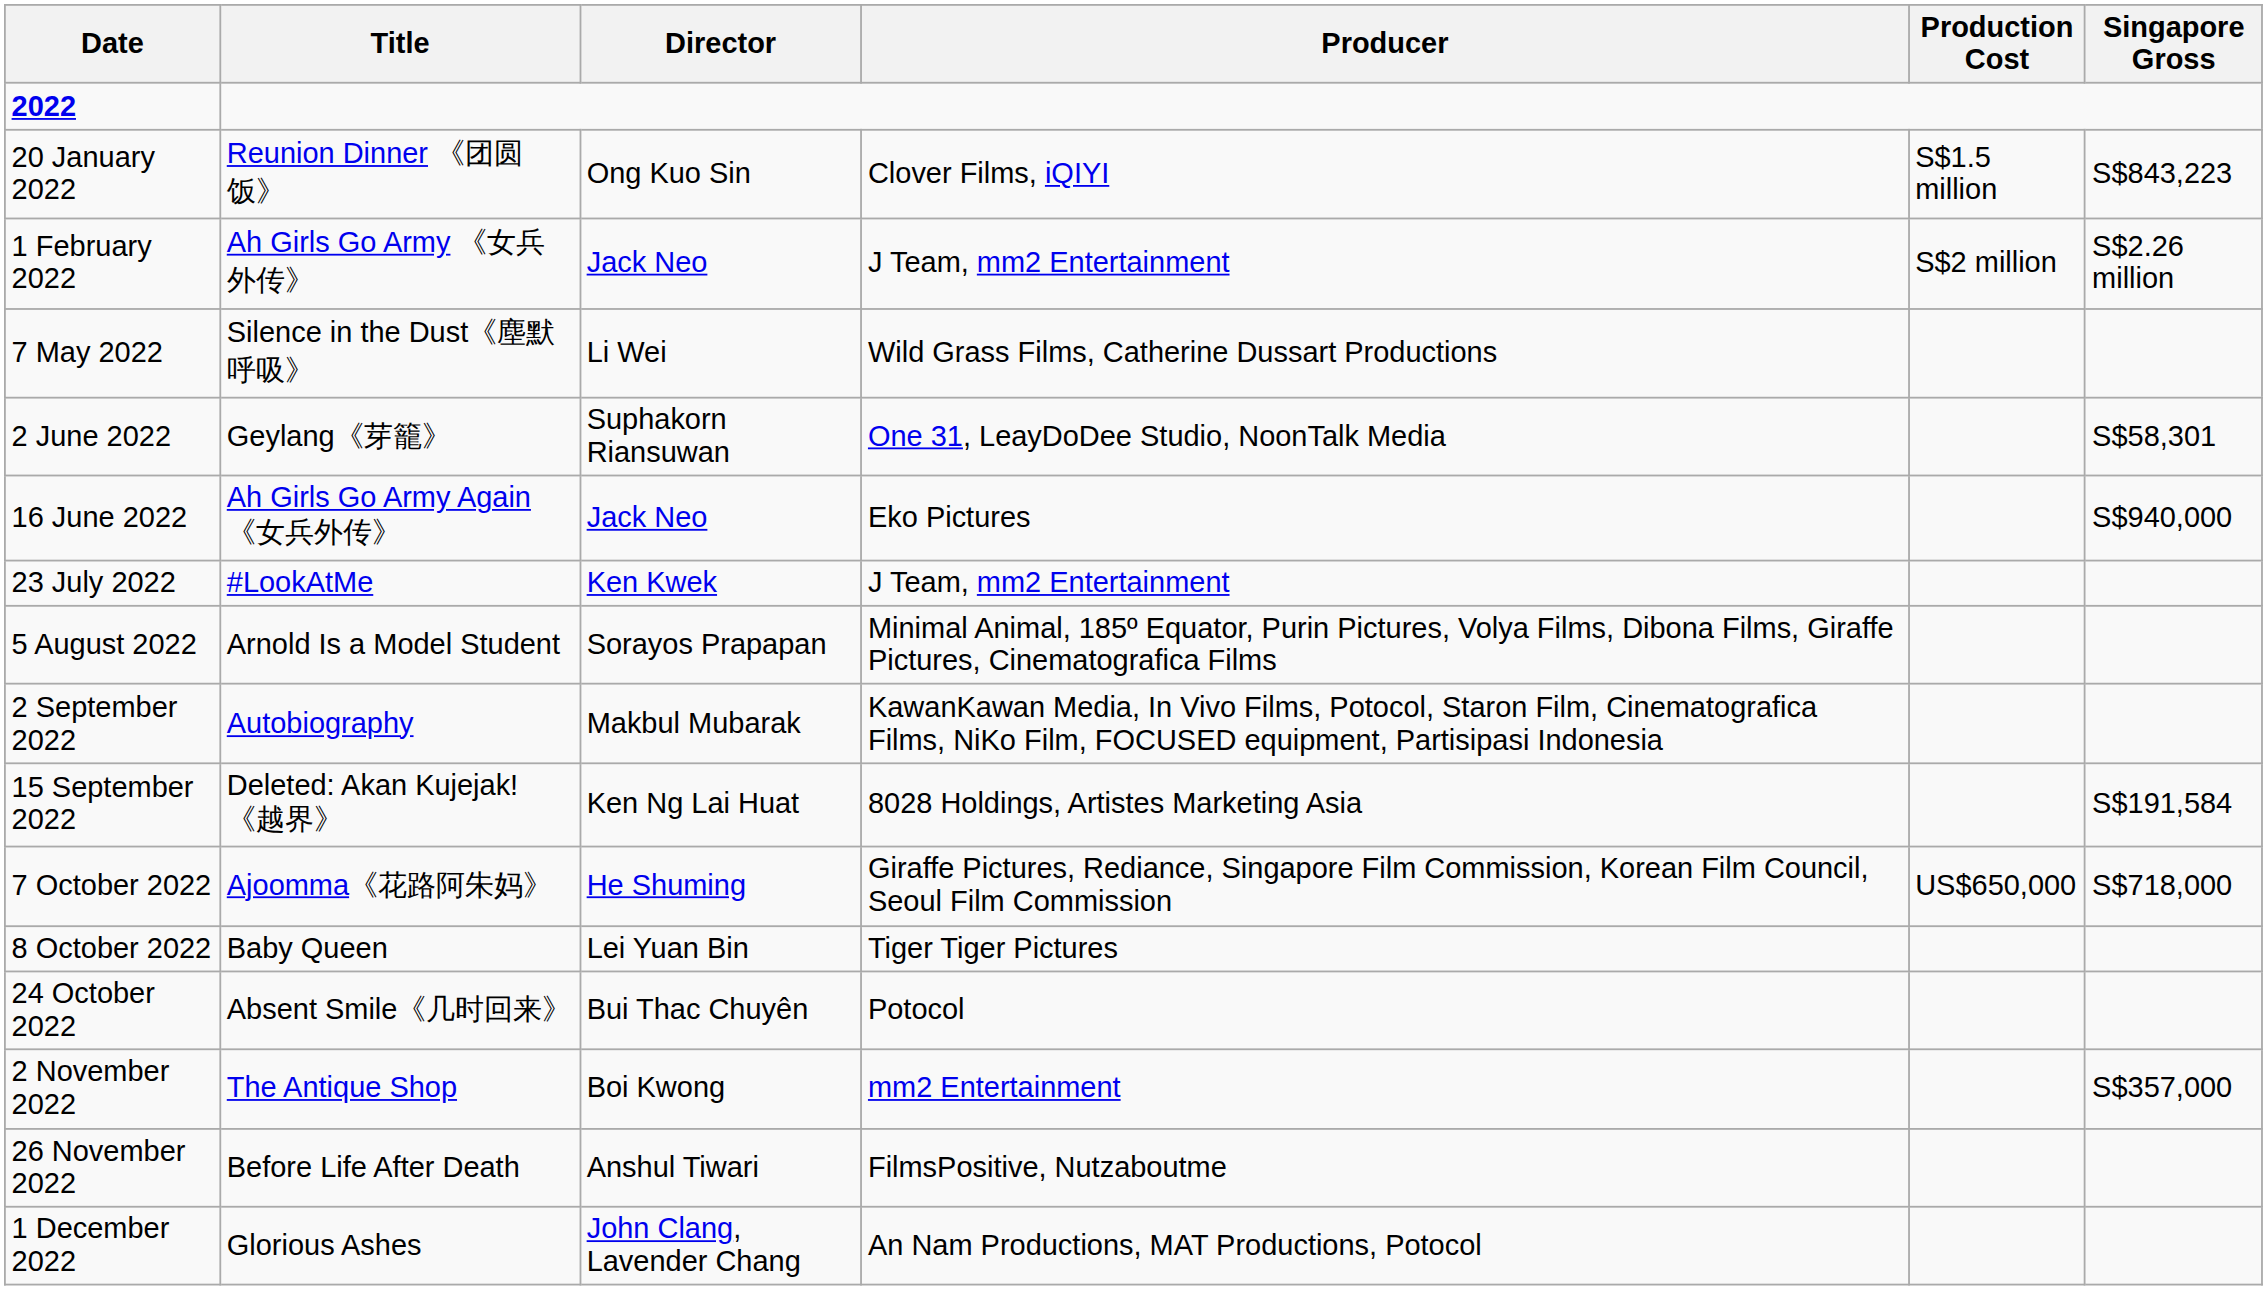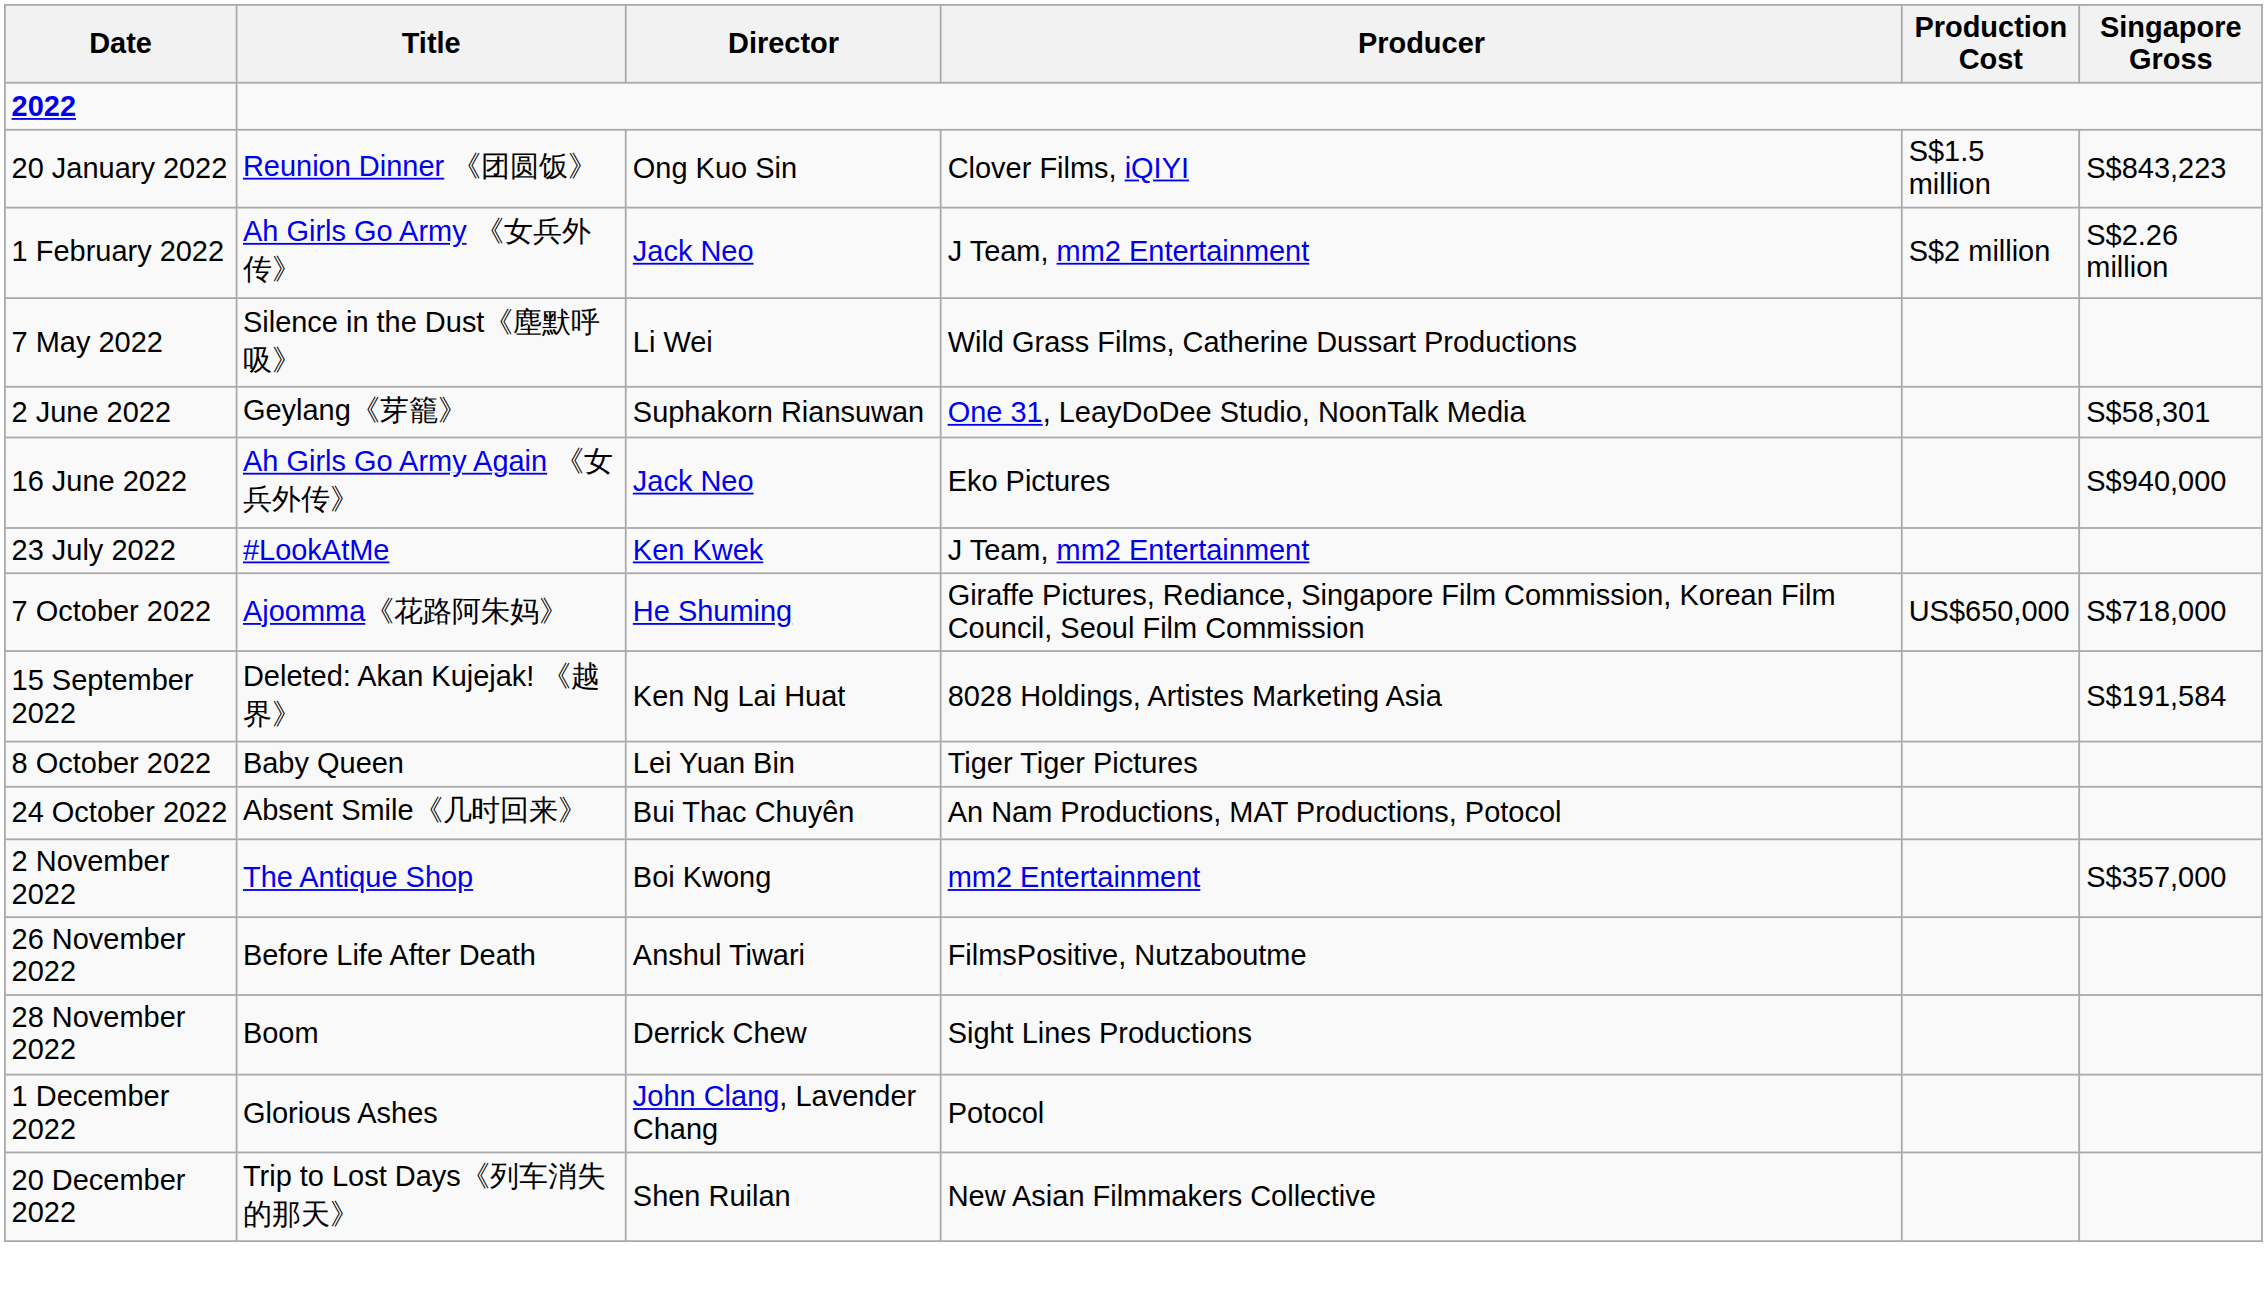 <table class="wikitable sortable">
 <tr>
 <th>Date</th>
 <th>Title</th>
 <th>Director</th>
 <th>Producer</th>
 <th>Production<br> Cost</th>
 <th>Singapore<br> Gross</th>
 </tr>
 <tr>
 <td><strong><a href='#'>2022</a></strong></td>
 </tr>
 <tr>
 <td>20 January 2022</td>
 <td><a href='#'>Reunion Dinner</a> 《团圆饭》</td>
 <td>Ong Kuo Sin</td>
 <td>Clover Films, <a href='#'>iQIYI</a></td>
 <td>S$1.5 million</td>
 <td>S$843,223</td>
 </tr>
 <tr>
 <td>1 February 2022</td>
 <td><a href='#'>Ah Girls Go Army</a> 《女兵外传》</td>
 <td><a href='#'>Jack Neo</a></td>
 <td>J Team, <a href='#'>mm2 Entertainment</a></td>
 <td>S$2 million</td>
 <td>S$2.26 million</td>
 </tr>
 <tr>
 <td>7 May 2022</td>
 <td>Silence in the Dust《塵默呼吸》</td>
 <td>Li Wei</td>
 <td>Wild Grass Films, Catherine Dussart Productions</td>
 <td></td>
 </tr>
 <tr>
 <td>2 June 2022</td>
 <td>Geylang《芽籠》</td>
 <td>Suphakorn Riansuwan</td>
 <td><a href='#'>One 31</a>, LeayDoDee Studio, NoonTalk Media</td>
 <td></td>
 <td>S$58,301</td>
 </tr>
 <tr>
 <td>16 June 2022</td>
 <td><a href='#'>Ah Girls Go Army Again</a> 《女兵外传》</td>
 <td><a href='#'>Jack Neo</a></td>
 <td>Eko Pictures</td>
 <td></td>
 <td>S$940,000</td>
 </tr>
 <tr>
 <td>23 July 2022</td>
 <td><a href='#'>#LookAtMe</a></td>
 <td><a href='#'>Ken Kwek</a></td>
 <td>J Team, <a href='#'>mm2 Entertainment</a></td>
 <td></td>
 <td></td>
 </tr>
 <tr>
-<td>5 August 2022</td>
-<td>Arnold Is a Model Student</td>
-<td>Sorayos Prapapan</td>
-<td>Minimal Animal, 185º Equator, Purin Pictures, Volya Films, Dibona Films, Giraffe Pictures, Cinematografica Films</td>
-<td></td>
-<td></td>
-</tr>
-<tr>
-<td>2 September 2022</td>
-<td><a href='#'>Autobiography</a></td>
-<td>Makbul Mubarak</td>
-<td>KawanKawan Media, In Vivo Films, Potocol, Staron Film, Cinematografica Films, NiKo Film, FOCUSED equipment, Partisipasi Indonesia</td>
-<td></td>
-<td></td>
+<td>7 October 2022</td>
+<td><a href='#'>Ajoomma</a>《花路阿朱妈》</td>
+<td><a href='#'>He Shuming</a></td>
+<td>Giraffe Pictures, Rediance, Singapore Film Commission, Korean Film Council, Seoul Film Commission</td>
+<td>US$650,000</td>
+<td>S$718,000</td>
 </tr>
 <tr>
 <td>15 September 2022</td>
 <td>Deleted: Akan Kujejak! 《越界》</td>
 <td>Ken Ng Lai Huat</td>
 <td>8028 Holdings, Artistes Marketing Asia</td>
 <td></td>
 <td>S$191,584</td>
-</tr>
-<tr>
-<td>7 October 2022</td>
-<td><a href='#'>Ajoomma</a>《花路阿朱妈》</td>
-<td><a href='#'>He Shuming</a></td>
-<td>Giraffe Pictures, Rediance, Singapore Film Commission, Korean Film Council, Seoul Film Commission</td>
-<td>US$650,000</td>
-<td>S$718,000</td>
 </tr>
 <tr>
 <td>8 October 2022</td>
 <td>Baby Queen</td>
 <td>Lei Yuan Bin</td>
 <td>Tiger Tiger Pictures</td>
 <td></td>
 <td></td>
 </tr>
 <tr>
 <td>24 October 2022</td>
 <td>Absent Smile《几时回来》</td>
 <td>Bui Thac Chuyên</td>
-<td>Potocol</td>
+<td>An Nam Productions, MAT Productions, Potocol</td>
 <td></td>
 <td></td>
 </tr>
 <tr>
 <td>2 November 2022</td>
 <td><a href='#'>The Antique Shop</a></td>
 <td>Boi Kwong</td>
 <td><a href='#'>mm2 Entertainment</a></td>
 <td></td>
 <td>S$357,000</td>
 </tr>
 <tr>
 <td>26 November 2022</td>
 <td>Before Life After Death</td>
 <td>Anshul Tiwari</td>
 <td>FilmsPositive, Nutzaboutme</td>
 <td></td>
 <td></td>
 </tr>
 <tr>
+<td>28 November 2022</td>
+<td>Boom</td>
+<td>Derrick Chew</td>
+<td>Sight Lines Productions</td>
+<td></td>
+<td></td>
+</tr>
+<tr>
 <td>1 December 2022</td>
 <td>Glorious Ashes</td>
 <td><a href='#'>John Clang</a>, Lavender Chang</td>
-<td>An Nam Productions, MAT Productions, Potocol</td>
+<td>Potocol</td>
+<td></td>
+<td></td>
+</tr>
+<tr>
+<td>20 December 2022</td>
+<td>Trip to Lost Days《列车消失的那天》</td>
+<td>Shen Ruilan</td>
+<td>New Asian Filmmakers Collective</td>
 <td></td>
 <td></td>
 </tr>
 </table>
